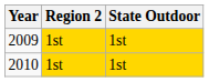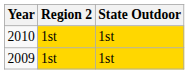 <table class="wikitable sortable">
 <tr>
 <th>Year</th>
 <th>Region 2</th>
 <th>State Outdoor</th>
 </tr>
 <tr>
+<td>2010</td>
+<td bgcolor=gold>1st </td>
+<td bgcolor=gold>1st </td>
+</tr>
+<tr>
 <td>2009</td>
 <td bgcolor=gold>1st </td>
 <td bgcolor=gold>1st </td>
 </tr>
-<tr>
-<td>2010</td>
-<td bgcolor=gold>1st </td>
-<td bgcolor=gold>1st </td>
-</tr>
 </table>
